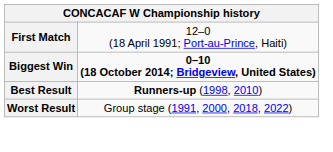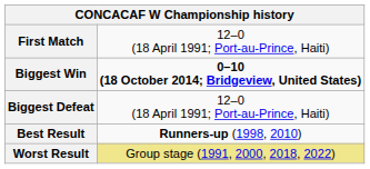 <table class="wikitable collapsible collapsed" style="text-align: center;font-size:90%;">
 <tr>
 <th colspan=2>CONCACAF W Championship history</th>
 </tr>
 <tr>
 <th>First Match</th>
 <td> 12–0 <br> (18 April 1991; <a href='#'>Port-au-Prince</a>, Haiti)</td>
 </tr>
 <tr>
 <th>Biggest Win</th>
 <td><strong> 0–10 <br> (18 October 2014; <a href='#'>Bridgeview</a>, United States)</strong></td>
 </tr>
 <tr>
+<th>Biggest Defeat</th>
+<td> 12–0 <br> (18 April 1991; <a href='#'>Port-au-Prince</a>, Haiti)</td>
+</tr>
+<tr>
 <th>Best Result</th>
 <td><strong>Runners-up</strong> (<a href='#'>1998</a>, <a href='#'>2010</a>)</td>
 </tr>
 <tr>
 <th>Worst Result</th>
-<td>Group stage (<a href='#'>1991</a>, <a href='#'>2000</a>,  <a href='#'>2018</a>,  <a href='#'>2022</a>)</td>
+<td style="background: khaki;">Group stage (<a href='#'>1991</a>, <a href='#'>2000</a>,  <a href='#'>2018</a>,  <a href='#'>2022</a>)</td>
 </tr>
 </table>
